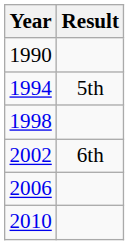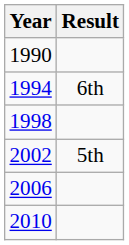 <table class="wikitable" style="text-align:center">
 <tr>
 <th>Year</th>
 <th>Result</th>
 </tr>
 <tr>
 <td>1990</td>
 <td></td>
 </tr>
 <tr>
 <td><a href='#'>1994</a></td>
-<td>5th</td>
+<td>6th</td>
 </tr>
 <tr>
 <td><a href='#'>1998</a></td>
 <td></td>
 </tr>
 <tr>
 <td><a href='#'>2002</a></td>
-<td>6th</td>
+<td>5th</td>
 </tr>
 <tr>
 <td><a href='#'>2006</a></td>
 <td></td>
 </tr>
 <tr>
 <td><a href='#'>2010</a></td>
 <td></td>
 </tr>
 </table>
